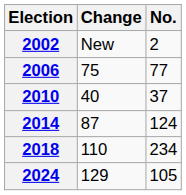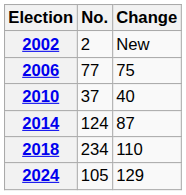 <table class=wikitable>
 <tr>
 <th>Election</th>
+<th>No.</th>
 <th>Change</th>
-<th>No.</th>
 </tr>
 <tr>
 <th><a href='#'>2002</a></th>
+<td>2</td>
 <td>New</td>
-<td>2</td>
 </tr>
 <tr>
 <th><a href='#'>2006</a></th>
+<td>77</td>
 <td> 75</td>
-<td>77</td>
 </tr>
 <tr>
 <th><a href='#'>2010</a></th>
+<td>37</td>
 <td> 40</td>
-<td>37</td>
 </tr>
 <tr>
 <th><a href='#'>2014</a></th>
+<td>124</td>
 <td> 87</td>
-<td>124</td>
 </tr>
 <tr>
 <th><a href='#'>2018</a></th>
+<td>234</td>
 <td> 110</td>
-<td>234</td>
 </tr>
 <tr>
 <th><a href='#'>2024</a></th>
+<td>105</td>
 <td> 129</td>
-<td>105</td>
 </tr>
 </table>
